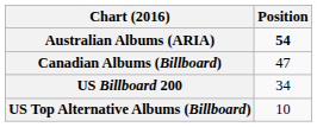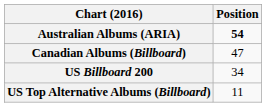 <table class="wikitable sortable plainrowheaders" style="text-align:center">
 <tr>
 <th scope="col">Chart (2016)</th>
 <th scope="col">Position</th>
 </tr>
 <tr>
 <th scope="row">Australian Albums (ARIA)</th>
 <td><strong>54</strong></td>
 </tr>
 <tr>
 <th scope="row">Canadian Albums (<em>Billboard</em>)</th>
 <td>47</td>
 </tr>
 <tr>
 <th scope="row">US <em>Billboard</em> 200</th>
 <td>34</td>
 </tr>
 <tr>
 <th scope="row">US Top Alternative Albums (<em>Billboard</em>)</th>
-<td>10</td>
+<td>11</td>
 </tr>
 </table>
